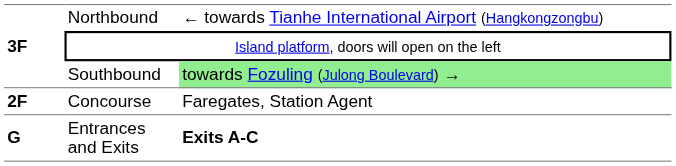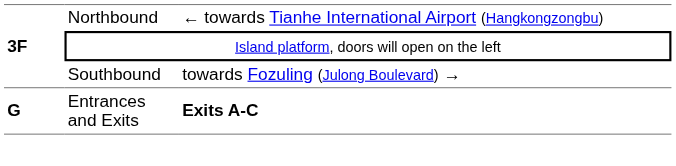 <table table border=0 cellspacing=0 cellpadding=3>
 <tr>
 <td style="border-top:solid 1px gray;border-bottom:solid 1px gray;" rowspan=3><strong>3F</strong></td>
 <td style="border-top:solid 1px gray;border-bottom:solid 0px gray;">Northbound</td>
 <td style="border-top:solid 1px gray;border-bottom:solid 0px gray;">←  towards <a href='#'>Tianhe International Airport</a> <small>(<a href='#'>Hangkongzongbu</a>)</small></td>
 </tr>
 <tr>
 <td style="border-right:solid 2px black;border-left:solid 2px black;border-top:solid 2px black;border-bottom:solid 2px black;text-align:center;" colspan=2><small><a href='#'>Island platform</a>, doors will open on the left</small></td>
 </tr>
 <tr>
 <td style="border-bottom:solid 1px gray;">Southbound</td>
-<td style="background: lightgreen; border-bottom:solid 1px gray;"> towards <a href='#'>Fozuling</a> <small>(<a href='#'>Julong Boulevard</a>)</small> →</td>
-</tr>
-<tr>
-<td style="border-top:solid 0px gray;border-bottom:solid 1px gray;" width=50><strong>2F</strong></td>
-<td style="border-top:solid 0px gray;border-bottom:solid 1px gray;" width=100>Concourse</td>
-<td style="border-top:solid 0px gray;border-bottom:solid 1px gray;" width=450>Faregates, Station Agent</td>
+<td style="border-bottom:solid 1px gray;"> towards <a href='#'>Fozuling</a> <small>(<a href='#'>Julong Boulevard</a>)</small> →</td>
 </tr>
 <tr>
 <td style="border-top:solid 0px gray;border-bottom:solid 1px gray;" width=50><strong>G</strong></td>
 <td style="border-top:solid 0px gray;border-bottom:solid 1px gray;" width=100>Entrances and Exits</td>
 <td style="border-top:solid 0px gray;border-bottom:solid 1px gray;" width=450><strong>Exits A-C</strong></td>
 </tr>
 </table>
